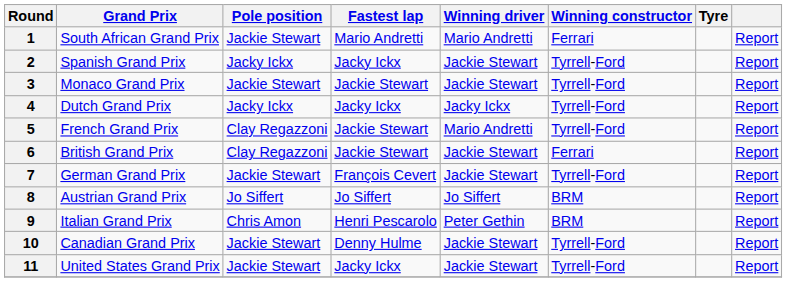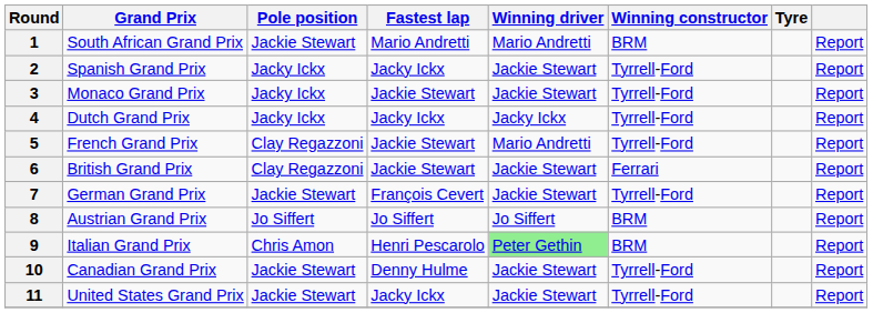 <table class="wikitable" style="font-size: 85%;">
 <tr>
 <th>Round</th>
 <th><a href='#'>Grand Prix</a></th>
 <th><a href='#'>Pole position</a></th>
 <th><a href='#'>Fastest lap</a></th>
 <th><a href='#'>Winning driver</a></th>
 <th><a href='#'>Winning constructor</a></th>
 <th>Tyre</th>
 <th></th>
 </tr>
 <tr>
 <th>1</th>
 <td nowrap> <a href='#'>South African Grand Prix</a></td>
 <td nowrap> <a href='#'>Jackie Stewart</a></td>
 <td> <a href='#'>Mario Andretti</a></td>
 <td> <a href='#'>Mario Andretti</a></td>
-<td> <a href='#'>Ferrari</a></td>
+<td> <a href='#'>BRM</a></td>
 <td></td>
 <td><a href='#'>Report</a></td>
 </tr>
 <tr>
 <th>2</th>
 <td> <a href='#'>Spanish Grand Prix</a></td>
 <td> <a href='#'>Jacky Ickx</a></td>
 <td> <a href='#'>Jacky Ickx</a></td>
 <td nowrap> <a href='#'>Jackie Stewart</a></td>
 <td nowrap> <a href='#'>Tyrrell</a>-<a href='#'>Ford</a></td>
 <td></td>
 <td><a href='#'>Report</a></td>
 </tr>
 <tr>
 <th>3</th>
 <td> <a href='#'>Monaco Grand Prix</a></td>
-<td> <a href='#'>Jackie Stewart</a></td>
+<td> <a href='#'>Jacky Ickx</a></td>
 <td nowrap> <a href='#'>Jackie Stewart</a></td>
 <td> <a href='#'>Jackie Stewart</a></td>
 <td> <a href='#'>Tyrrell</a>-<a href='#'>Ford</a></td>
 <td></td>
 <td><a href='#'>Report</a></td>
 </tr>
 <tr>
 <th>4</th>
 <td> <a href='#'>Dutch Grand Prix</a></td>
 <td> <a href='#'>Jacky Ickx</a></td>
 <td> <a href='#'>Jacky Ickx</a></td>
 <td> <a href='#'>Jacky Ickx</a></td>
 <td> <a href='#'>Tyrrell</a>-<a href='#'>Ford</a></td>
 <td></td>
 <td><a href='#'>Report</a></td>
 </tr>
 <tr>
 <th>5</th>
 <td> <a href='#'>French Grand Prix</a></td>
 <td nowrap> <a href='#'>Clay Regazzoni</a></td>
 <td> <a href='#'>Jackie Stewart</a></td>
 <td> <a href='#'>Mario Andretti</a></td>
 <td> <a href='#'>Tyrrell</a>-<a href='#'>Ford</a></td>
 <td></td>
 <td><a href='#'>Report</a></td>
 </tr>
 <tr>
 <th>6</th>
 <td> <a href='#'>British Grand Prix</a></td>
 <td nowrap> <a href='#'>Clay Regazzoni</a></td>
 <td> <a href='#'>Jackie Stewart</a></td>
 <td> <a href='#'>Jackie Stewart</a></td>
 <td> <a href='#'>Ferrari</a></td>
 <td></td>
 <td><a href='#'>Report</a></td>
 </tr>
 <tr>
 <th>7</th>
 <td> <a href='#'>German Grand Prix</a></td>
 <td> <a href='#'>Jackie Stewart</a></td>
 <td> <a href='#'>François Cevert</a></td>
 <td> <a href='#'>Jackie Stewart</a></td>
 <td> <a href='#'>Tyrrell</a>-<a href='#'>Ford</a></td>
 <td></td>
 <td><a href='#'>Report</a></td>
 </tr>
 <tr>
 <th>8</th>
 <td> <a href='#'>Austrian Grand Prix</a></td>
 <td> <a href='#'>Jo Siffert</a></td>
 <td> <a href='#'>Jo Siffert</a></td>
 <td> <a href='#'>Jo Siffert</a></td>
 <td> <a href='#'>BRM</a></td>
 <td></td>
 <td><a href='#'>Report</a></td>
 </tr>
 <tr>
 <th>9</th>
 <td> <a href='#'>Italian Grand Prix</a></td>
 <td> <a href='#'>Chris Amon</a></td>
 <td nowrap> <a href='#'>Henri Pescarolo</a></td>
-<td> <a href='#'>Peter Gethin</a></td>
+<td style="background: lightgreen;"> <a href='#'>Peter Gethin</a></td>
 <td> <a href='#'>BRM</a></td>
 <td></td>
 <td><a href='#'>Report</a></td>
 </tr>
 <tr>
 <th>10</th>
 <td> <a href='#'>Canadian Grand Prix</a></td>
 <td> <a href='#'>Jackie Stewart</a></td>
 <td> <a href='#'>Denny Hulme</a></td>
 <td> <a href='#'>Jackie Stewart</a></td>
 <td> <a href='#'>Tyrrell</a>-<a href='#'>Ford</a></td>
 <td></td>
 <td><a href='#'>Report</a></td>
 </tr>
 <tr>
 <th>11</th>
 <td> <a href='#'>United States Grand Prix</a></td>
 <td> <a href='#'>Jackie Stewart</a></td>
 <td> <a href='#'>Jacky Ickx</a></td>
 <td nowrap> <a href='#'>Jackie Stewart</a></td>
 <td> <a href='#'>Tyrrell</a>-<a href='#'>Ford</a></td>
 <td></td>
 <td><a href='#'>Report</a></td>
 </tr>
 <tr>
 </tr>
 </table>
